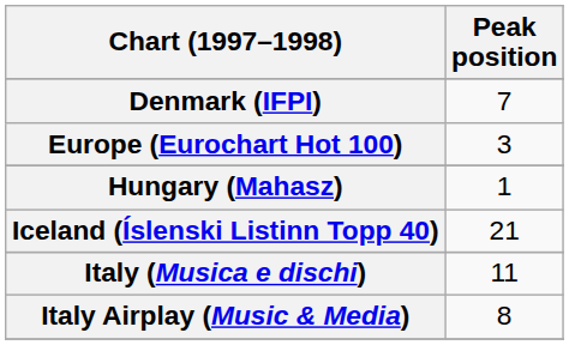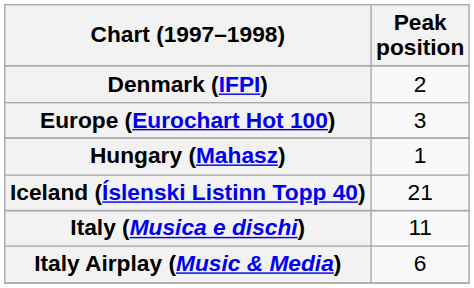 <table class="wikitable sortable plainrowheaders" style="text-align:center">
 <tr>
 <th>Chart (1997–1998)</th>
 <th>Peak<br>position</th>
 </tr>
 <tr>
 </tr>
 <tr>
 </tr>
 <tr>
 </tr>
 <tr>
 </tr>
 <tr>
 </tr>
 <tr>
 </tr>
 <tr>
 <th scope="row">Denmark (<a href='#'>IFPI</a>)</th>
-<td>7</td>
+<td>2</td>
 </tr>
 <tr>
 <th scope="row">Europe (<a href='#'>Eurochart Hot 100</a>)</th>
 <td>3</td>
 </tr>
 <tr>
 </tr>
 <tr>
 </tr>
 <tr>
 <th scope="row">Hungary (<a href='#'>Mahasz</a>)</th>
 <td>1</td>
 </tr>
 <tr>
 <th scope="row">Iceland (<a href='#'>Íslenski Listinn Topp 40</a>)</th>
 <td>21</td>
 </tr>
 <tr>
 </tr>
 <tr>
 <th scope="row">Italy (<em><a href='#'>Musica e dischi</a></em>)</th>
 <td>11</td>
 </tr>
 <tr>
 <th scope="row">Italy Airplay (<em><a href='#'>Music & Media</a></em>)</th>
-<td>8</td>
+<td>6</td>
 </tr>
 <tr>
 </tr>
 <tr>
 </tr>
 <tr>
 </tr>
 <tr>
 </tr>
 <tr>
 </tr>
 <tr>
 </tr>
 <tr>
 </tr>
 <tr>
 </tr>
 <tr>
 </tr>
 <tr>
 </tr>
 <tr>
 </tr>
 </table>
